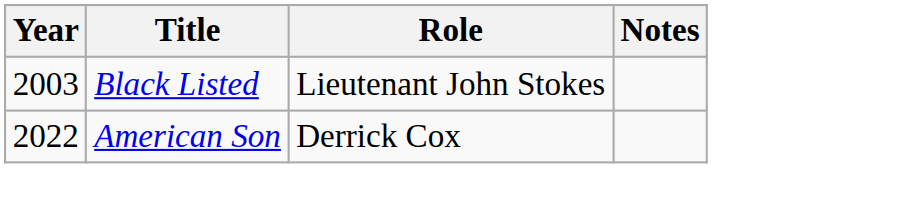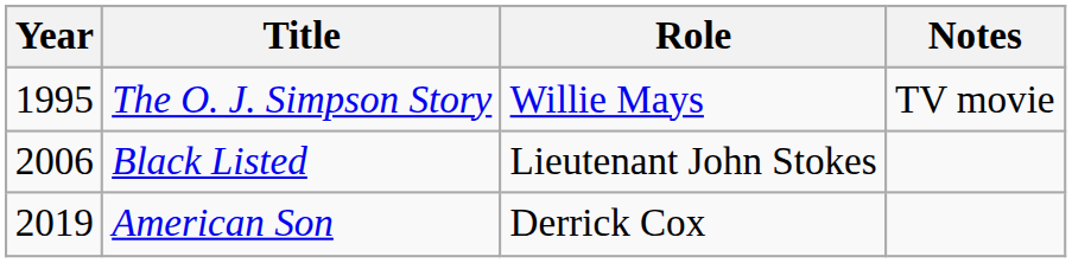 <table class="wikitable sortable">
 <tr>
 <th>Year</th>
 <th>Title</th>
 <th>Role</th>
 <th class="unsortable">Notes</th>
 </tr>
 <tr>
-<td>2003</td>
+<td>1995</td>
+<td data-sort-value="O. J. Simpson Story, The"><em><a href='#'>The O.&nbsp;J. Simpson Story</a></em></td>
+<td><a href='#'>Willie Mays</a></td>
+<td>TV movie</td>
+</tr>
+<tr>
+<td>2006</td>
 <td><em><a href='#'>Black Listed</a></em></td>
 <td>Lieutenant John Stokes</td>
 <td></td>
 </tr>
 <tr>
-<td>2022</td>
+<td>2019</td>
 <td><em><a href='#'>American Son</a></em></td>
 <td>Derrick Cox</td>
 <td></td>
 </tr>
 </table>
